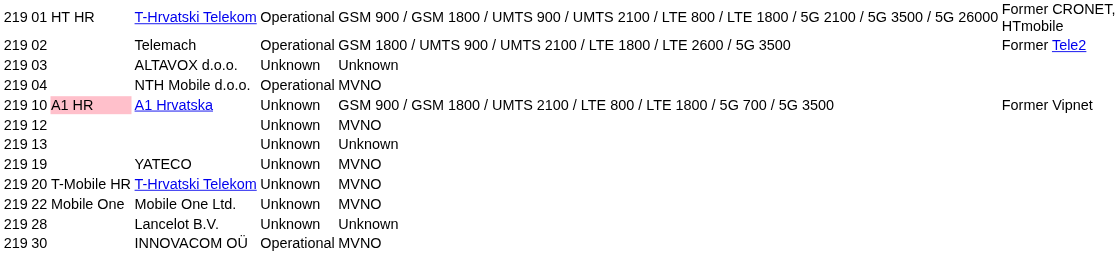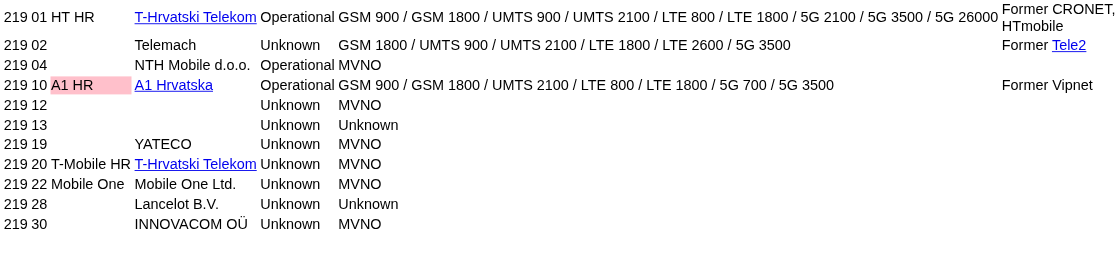 <table>
 <tr>
 <td>219</td>
 <td>01</td>
 <td>HT HR</td>
 <td><a href='#'>T-Hrvatski Telekom</a></td>
 <td>Operational</td>
 <td>GSM 900 / GSM 1800 / UMTS 900 / UMTS 2100 / LTE 800 / LTE 1800 / 5G 2100 / 5G 3500 / 5G 26000</td>
 <td>Former CRONET,<br>HTmobile</td>
 </tr>
 <tr>
 <td>219</td>
 <td>02</td>
 <td></td>
 <td>Telemach</td>
-<td>Operational</td>
+<td>Unknown</td>
 <td>GSM 1800 / UMTS 900 / UMTS 2100 / LTE 1800 / LTE 2600 / 5G 3500</td>
 <td>Former <a href='#'>Tele2</a></td>
-</tr>
-<tr>
-<td>219</td>
-<td>03</td>
-<td></td>
-<td>ALTAVOX d.o.o.</td>
-<td>Unknown</td>
-<td>Unknown</td>
-<td></td>
 </tr>
 <tr>
 <td>219</td>
 <td>04</td>
 <td></td>
 <td>NTH Mobile d.o.o.</td>
 <td>Operational</td>
 <td>MVNO</td>
 <td></td>
 </tr>
 <tr>
 <td>219</td>
 <td>10</td>
 <td style="background: pink;">A1 HR</td>
 <td><a href='#'>A1 Hrvatska</a></td>
-<td>Unknown</td>
+<td>Operational</td>
 <td>GSM 900 / GSM 1800 / UMTS 2100 / LTE 800 / LTE 1800 / 5G 700 / 5G 3500</td>
 <td>Former Vipnet</td>
 </tr>
 <tr>
 <td>219</td>
 <td>12</td>
 <td></td>
 <td></td>
 <td>Unknown</td>
 <td>MVNO</td>
 <td></td>
 </tr>
 <tr>
 <td>219</td>
 <td>13</td>
 <td></td>
 <td></td>
 <td>Unknown</td>
 <td>Unknown</td>
 <td></td>
 </tr>
 <tr>
 <td>219</td>
 <td>19</td>
 <td></td>
 <td>YATECO</td>
 <td>Unknown</td>
 <td>MVNO</td>
 <td></td>
 </tr>
 <tr>
 <td>219</td>
 <td>20</td>
 <td>T-Mobile HR</td>
 <td><a href='#'>T-Hrvatski Telekom</a></td>
 <td>Unknown</td>
 <td>MVNO</td>
 <td></td>
 </tr>
 <tr>
 <td>219</td>
 <td>22</td>
 <td>Mobile One</td>
 <td>Mobile One Ltd.</td>
 <td>Unknown</td>
 <td>MVNO</td>
 <td></td>
 </tr>
 <tr>
 <td>219</td>
 <td>28</td>
 <td></td>
 <td>Lancelot B.V.</td>
 <td>Unknown</td>
 <td>Unknown</td>
 <td></td>
 </tr>
 <tr>
 <td>219</td>
 <td>30</td>
 <td></td>
 <td>INNOVACOM OÜ</td>
-<td>Operational</td>
+<td>Unknown</td>
 <td>MVNO</td>
 <td></td>
 </tr>
 </table>
